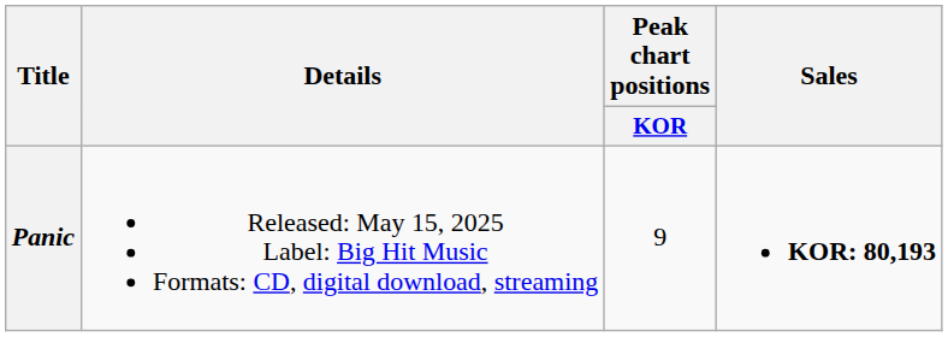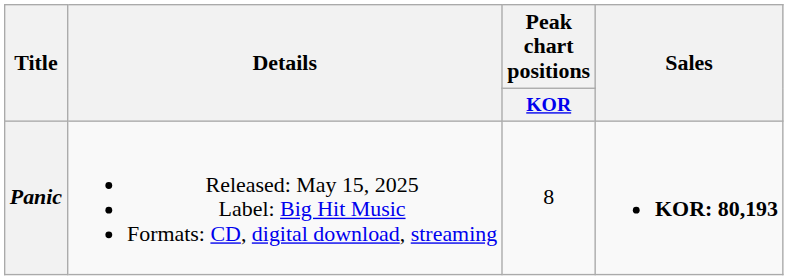 <table class="wikitable plainrowheaders" style="text-align:center">
 <tr>
 <th scope="col" rowspan="2">Title</th>
 <th scope="col" rowspan="2">Details</th>
 <th scope="col" colspan="1">Peak chart positions</th>
 <th scope="col" rowspan="2">Sales</th>
 </tr>
 <tr>
 <th scope="col" style="font-size:90%; width:2.5em"><a href='#'>KOR</a><br></th>
 </tr>
 <tr>
 <th scope="row"><em>Panic</em></th>
 <td><br><ul><li>Released: May 15, 2025</li><li>Label: <a href='#'>Big Hit Music</a></li><li>Formats: <a href='#'>CD</a>, <a href='#'>digital download</a>, <a href='#'>streaming</a></li></ul></td>
-<td>9</td>
+<td>8</td>
 <td><strong><br><ul><li>KOR: 80,193</li></ul></strong></td>
 </tr>
 </table>
